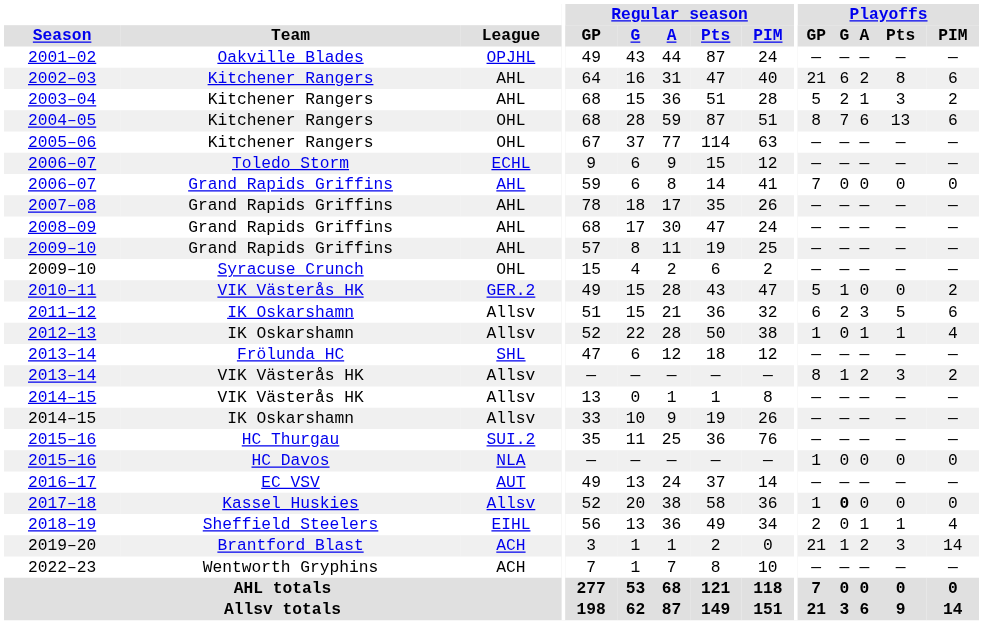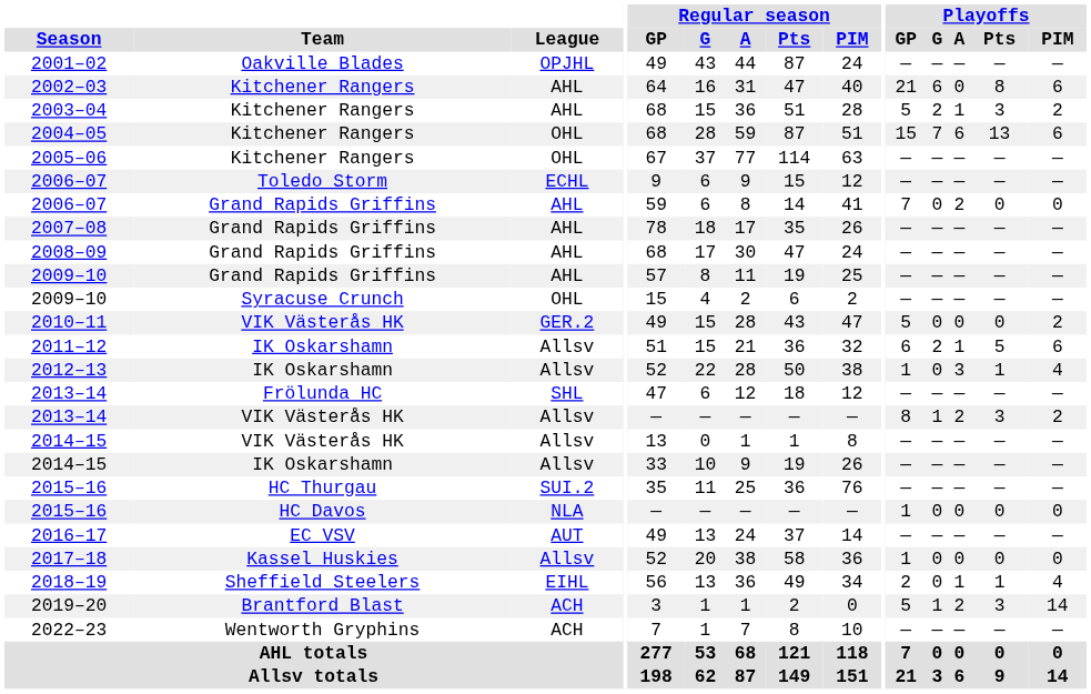 <table border="0" cellpadding="1" cellspacing="0" style="text-align:center; width:60em">
 <tr bgcolor="#e0e0e0">
 <th colspan="3" bgcolor="#ffffff"></th>
 <th rowspan="99" bgcolor="#ffffff"></th>
 <th colspan="5"><a href='#'>Regular season</a></th>
 <th rowspan="99" bgcolor="#ffffff"></th>
 <th colspan="5"><a href='#'>Playoffs</a></th>
 </tr>
 <tr bgcolor="#e0e0e0">
 <th><a href='#'>Season</a></th>
 <th>Team</th>
 <th>League</th>
 <th>GP</th>
 <th><a href='#'>G</a></th>
 <th><a href='#'>A</a></th>
 <th><a href='#'>Pts</a></th>
 <th><a href='#'>PIM</a></th>
 <th>GP</th>
 <th>G</th>
 <th>A</th>
 <th>Pts</th>
 <th>PIM</th>
 </tr>
 <tr>
 <td><a href='#'>2001–02</a></td>
 <td><a href='#'>Oakville Blades</a></td>
 <td><a href='#'>OPJHL</a></td>
 <td>49</td>
 <td>43</td>
 <td>44</td>
 <td>87</td>
 <td>24</td>
 <td>—</td>
 <td>—</td>
 <td>—</td>
 <td>—</td>
 <td>—</td>
 </tr>
 <tr bgcolor="#f0f0f0">
 <td><a href='#'>2002–03</a></td>
 <td><a href='#'>Kitchener Rangers</a></td>
 <td>AHL</td>
 <td>64</td>
 <td>16</td>
 <td>31</td>
 <td>47</td>
 <td>40</td>
 <td>21</td>
 <td>6</td>
-<td>2</td>
+<td>0</td>
 <td>8</td>
 <td>6</td>
 </tr>
 <tr>
 <td><a href='#'>2003–04</a></td>
 <td>Kitchener Rangers</td>
 <td>AHL</td>
 <td>68</td>
 <td>15</td>
 <td>36</td>
 <td>51</td>
 <td>28</td>
 <td>5</td>
 <td>2</td>
 <td>1</td>
 <td>3</td>
 <td>2</td>
 </tr>
 <tr bgcolor="#f0f0f0">
 <td><a href='#'>2004–05</a></td>
 <td>Kitchener Rangers</td>
 <td>OHL</td>
 <td>68</td>
 <td>28</td>
 <td>59</td>
 <td>87</td>
 <td>51</td>
-<td>8</td>
+<td>15</td>
 <td>7</td>
 <td>6</td>
 <td>13</td>
 <td>6</td>
 </tr>
 <tr>
 <td><a href='#'>2005–06</a></td>
 <td>Kitchener Rangers</td>
 <td>OHL</td>
 <td>67</td>
 <td>37</td>
 <td>77</td>
 <td>114</td>
 <td>63</td>
 <td>—</td>
 <td>—</td>
 <td>—</td>
 <td>—</td>
 <td>—</td>
 </tr>
 <tr bgcolor="#f0f0f0">
 <td><a href='#'>2006–07</a></td>
 <td><a href='#'>Toledo Storm</a></td>
 <td><a href='#'>ECHL</a></td>
 <td>9</td>
 <td>6</td>
 <td>9</td>
 <td>15</td>
 <td>12</td>
 <td>—</td>
 <td>—</td>
 <td>—</td>
 <td>—</td>
 <td>—</td>
 </tr>
 <tr>
 <td><a href='#'>2006–07</a></td>
 <td><a href='#'>Grand Rapids Griffins</a></td>
 <td><a href='#'>AHL</a></td>
 <td>59</td>
 <td>6</td>
 <td>8</td>
 <td>14</td>
 <td>41</td>
 <td>7</td>
 <td>0</td>
-<td>0</td>
+<td>2</td>
 <td>0</td>
 <td>0</td>
 </tr>
 <tr bgcolor="#f0f0f0">
 <td><a href='#'>2007–08</a></td>
 <td>Grand Rapids Griffins</td>
 <td>AHL</td>
 <td>78</td>
 <td>18</td>
 <td>17</td>
 <td>35</td>
 <td>26</td>
 <td>—</td>
 <td>—</td>
 <td>—</td>
 <td>—</td>
 <td>—</td>
 </tr>
 <tr>
 <td><a href='#'>2008–09</a></td>
 <td>Grand Rapids Griffins</td>
 <td>AHL</td>
 <td>68</td>
 <td>17</td>
 <td>30</td>
 <td>47</td>
 <td>24</td>
 <td>—</td>
 <td>—</td>
 <td>—</td>
 <td>—</td>
 <td>—</td>
 </tr>
 <tr bgcolor="#f0f0f0">
 <td><a href='#'>2009–10</a></td>
 <td>Grand Rapids Griffins</td>
 <td>AHL</td>
 <td>57</td>
 <td>8</td>
 <td>11</td>
 <td>19</td>
 <td>25</td>
 <td>—</td>
 <td>—</td>
 <td>—</td>
 <td>—</td>
 <td>—</td>
 </tr>
 <tr>
 <td>2009–10</td>
 <td><a href='#'>Syracuse Crunch</a></td>
 <td>OHL</td>
 <td>15</td>
 <td>4</td>
 <td>2</td>
 <td>6</td>
 <td>2</td>
 <td>—</td>
 <td>—</td>
 <td>—</td>
 <td>—</td>
 <td>—</td>
 </tr>
 <tr bgcolor="#f0f0f0">
 <td><a href='#'>2010–11</a></td>
 <td><a href='#'>VIK Västerås HK</a></td>
 <td><a href='#'>GER.2</a></td>
 <td>49</td>
 <td>15</td>
 <td>28</td>
 <td>43</td>
 <td>47</td>
 <td>5</td>
-<td>1</td>
+<td>0</td>
 <td>0</td>
 <td>0</td>
 <td>2</td>
 </tr>
 <tr>
 <td><a href='#'>2011–12</a></td>
 <td><a href='#'>IK Oskarshamn</a></td>
 <td>Allsv</td>
 <td>51</td>
 <td>15</td>
 <td>21</td>
 <td>36</td>
 <td>32</td>
 <td>6</td>
 <td>2</td>
-<td>3</td>
+<td>1</td>
 <td>5</td>
 <td>6</td>
 </tr>
 <tr bgcolor="#f0f0f0">
 <td><a href='#'>2012–13</a></td>
 <td>IK Oskarshamn</td>
 <td>Allsv</td>
 <td>52</td>
 <td>22</td>
 <td>28</td>
 <td>50</td>
 <td>38</td>
 <td>1</td>
 <td>0</td>
-<td>1</td>
+<td>3</td>
 <td>1</td>
 <td>4</td>
 </tr>
 <tr>
 <td><a href='#'>2013–14</a></td>
 <td><a href='#'>Frölunda HC</a></td>
 <td><a href='#'>SHL</a></td>
 <td>47</td>
 <td>6</td>
 <td>12</td>
 <td>18</td>
 <td>12</td>
 <td>—</td>
 <td>—</td>
 <td>—</td>
 <td>—</td>
 <td>—</td>
 </tr>
 <tr bgcolor="#f0f0f0">
 <td><a href='#'>2013–14</a></td>
 <td>VIK Västerås HK</td>
 <td>Allsv</td>
 <td>—</td>
 <td>—</td>
 <td>—</td>
 <td>—</td>
 <td>—</td>
 <td>8</td>
 <td>1</td>
 <td>2</td>
 <td>3</td>
 <td>2</td>
 </tr>
 <tr>
 <td><a href='#'>2014–15</a></td>
 <td>VIK Västerås HK</td>
 <td>Allsv</td>
 <td>13</td>
 <td>0</td>
 <td>1</td>
 <td>1</td>
 <td>8</td>
 <td>—</td>
 <td>—</td>
 <td>—</td>
 <td>—</td>
 <td>—</td>
 </tr>
 <tr bgcolor="#f0f0f0">
 <td>2014–15</td>
 <td>IK Oskarshamn</td>
 <td>Allsv</td>
 <td>33</td>
 <td>10</td>
 <td>9</td>
 <td>19</td>
 <td>26</td>
 <td>—</td>
 <td>—</td>
 <td>—</td>
 <td>—</td>
 <td>—</td>
 </tr>
 <tr>
 <td><a href='#'>2015–16</a></td>
 <td><a href='#'>HC Thurgau</a></td>
 <td><a href='#'>SUI.2</a></td>
 <td>35</td>
 <td>11</td>
 <td>25</td>
 <td>36</td>
 <td>76</td>
 <td>—</td>
 <td>—</td>
 <td>—</td>
 <td>—</td>
 <td>—</td>
 </tr>
 <tr bgcolor="#f0f0f0">
 <td><a href='#'>2015–16</a></td>
 <td><a href='#'>HC Davos</a></td>
 <td><a href='#'>NLA</a></td>
 <td>—</td>
 <td>—</td>
 <td>—</td>
 <td>—</td>
 <td>—</td>
 <td>1</td>
 <td>0</td>
 <td>0</td>
 <td>0</td>
 <td>0</td>
 </tr>
 <tr>
 <td><a href='#'>2016–17</a></td>
 <td><a href='#'>EC VSV</a></td>
 <td><a href='#'>AUT</a></td>
 <td>49</td>
 <td>13</td>
 <td>24</td>
 <td>37</td>
 <td>14</td>
 <td>—</td>
 <td>—</td>
 <td>—</td>
 <td>—</td>
 <td>—</td>
 </tr>
 <tr bgcolor="#f0f0f0">
 <td><a href='#'>2017–18</a></td>
 <td><a href='#'>Kassel Huskies</a></td>
 <td><a href='#'>Allsv</a></td>
 <td>52</td>
 <td>20</td>
 <td>38</td>
 <td>58</td>
 <td>36</td>
 <td>1</td>
-<td><strong>0</strong></td>
+<td>0</td>
 <td>0</td>
 <td>0</td>
 <td>0</td>
 </tr>
 <tr>
 <td><a href='#'>2018–19</a></td>
 <td><a href='#'>Sheffield Steelers</a></td>
 <td><a href='#'>EIHL</a></td>
 <td>56</td>
 <td>13</td>
 <td>36</td>
 <td>49</td>
 <td>34</td>
 <td>2</td>
 <td>0</td>
 <td>1</td>
 <td>1</td>
 <td>4</td>
 </tr>
 <tr bgcolor="#f0f0f0">
 <td>2019–20</td>
 <td><a href='#'>Brantford Blast</a></td>
 <td><a href='#'>ACH</a></td>
 <td>3</td>
 <td>1</td>
 <td>1</td>
 <td>2</td>
 <td>0</td>
-<td>21</td>
+<td>5</td>
 <td>1</td>
 <td>2</td>
 <td>3</td>
 <td>14</td>
 </tr>
 <tr>
 <td>2022–23</td>
 <td>Wentworth Gryphins</td>
 <td>ACH</td>
 <td>7</td>
 <td>1</td>
 <td>7</td>
 <td>8</td>
 <td>10</td>
 <td>—</td>
 <td>—</td>
 <td>—</td>
 <td>—</td>
 <td>—</td>
 </tr>
 <tr bgcolor="#e0e0e0">
 <th colspan="3">AHL totals</th>
 <th>277</th>
 <th>53</th>
 <th>68</th>
 <th>121</th>
 <th>118</th>
 <th>7</th>
 <th>0</th>
 <th>0</th>
 <th>0</th>
 <th>0</th>
 </tr>
 <tr bgcolor="#e0e0e0">
 <th colspan="3">Allsv totals</th>
 <th>198</th>
 <th>62</th>
 <th>87</th>
 <th>149</th>
 <th>151</th>
 <th>21</th>
 <th>3</th>
 <th>6</th>
 <th>9</th>
 <th>14</th>
 </tr>
 </table>
